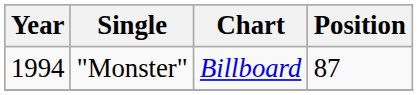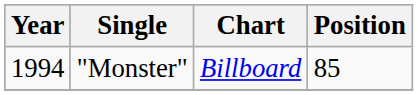 <table class="wikitable">
 <tr>
 <th align="left">Year</th>
 <th align="left">Single</th>
 <th align="left">Chart</th>
 <th align="left">Position</th>
 </tr>
 <tr>
 <td align="left">1994</td>
 <td align="left">"Monster"</td>
 <td align="left"><em><a href='#'>Billboard</a></em></td>
-<td align="left">87</td>
+<td align="left">85</td>
 </tr>
 <tr>
 </tr>
 </table>
